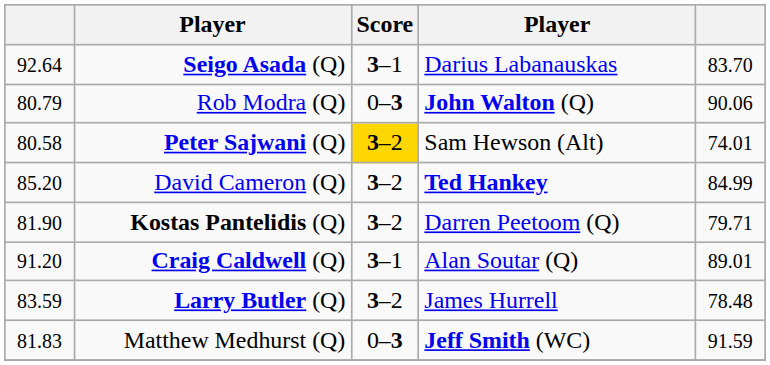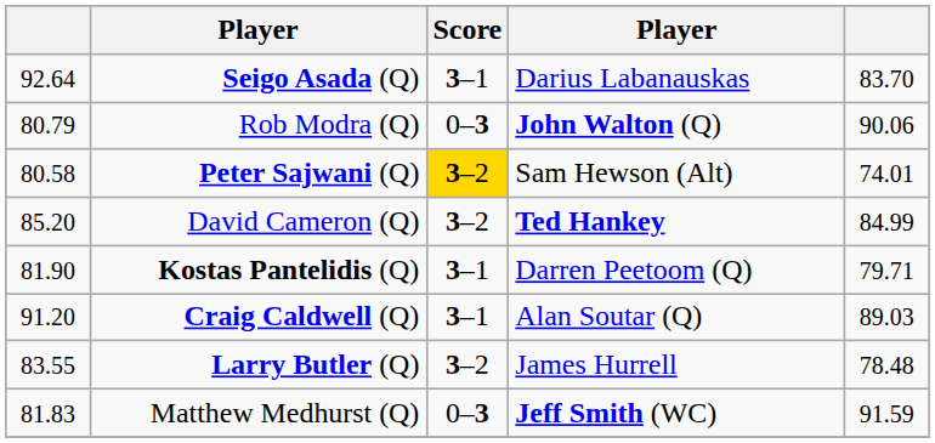 <table class="wikitable" style="font-size:90%">
 <tr>
 <th width=35px></th>
 <th width=160px>Player</th>
 <th>Score</th>
 <th width=160px>Player</th>
 <th width=35px></th>
 </tr>
 <tr>
 <td align=center><small><span>92.64</span></small></td>
 <td align=right><strong><a href='#'>Seigo Asada</a> </strong> (Q)</td>
 <td align="center"><strong>3</strong>–1</td>
 <td> <a href='#'>Darius Labanauskas</a></td>
 <td align=center><small><span>83.70</span></small></td>
 </tr>
 <tr>
 <td align=center><small><span>80.79</span></small></td>
 <td align=right><a href='#'>Rob Modra</a>  (Q)</td>
 <td align="center">0–<strong>3</strong></td>
 <td> <strong><a href='#'>John Walton</a></strong> (Q)</td>
 <td align=center><small><span>90.06</span></small></td>
 </tr>
 <tr>
 <td align=center><small><span>80.58</span></small></td>
 <td align=right><strong><a href='#'>Peter Sajwani</a></strong>  (Q)</td>
 <td align="center" style="background: gold;"><strong>3</strong>–2</td>
 <td> Sam Hewson (Alt)</td>
 <td align=center><small><span>74.01</span></small></td>
 </tr>
 <tr>
 <td align=center><small><span>85.20</span></small></td>
 <td align=right><a href='#'>David Cameron</a>  (Q)</td>
 <td align="center"><strong>3</strong>–2</td>
 <td><strong> <a href='#'>Ted Hankey</a></strong></td>
 <td align=center><small><span>84.99</span></small></td>
 </tr>
 <tr>
 <td align=center><small><span>81.90</span></small></td>
 <td align=right><strong>Kostas Pantelidis </strong> (Q)</td>
-<td align="center"><strong>3</strong>–2</td>
+<td align="center"><strong>3</strong>–1</td>
 <td> <a href='#'>Darren Peetoom</a> (Q)</td>
 <td align=center><small><span>79.71</span></small></td>
 </tr>
 <tr>
 <td align=center><small><span>91.20</span></small></td>
 <td align=right><strong><a href='#'>Craig Caldwell</a> </strong> (Q)</td>
 <td align="center"><strong>3</strong>–1</td>
 <td> <a href='#'>Alan Soutar</a> (Q)</td>
-<td align=center><small><span>89.01</span></small></td>
+<td align=center><small><span>89.03</span></small></td>
 </tr>
 <tr>
-<td align=center><small><span>83.59</span></small></td>
+<td align=center><small><span>83.55</span></small></td>
 <td align=right><strong><a href='#'>Larry Butler</a></strong>  (Q)</td>
 <td align="center"><strong>3</strong>–2</td>
 <td> <a href='#'>James Hurrell</a></td>
 <td align=center><small><span>78.48</span></small></td>
 </tr>
 <tr>
 <td align=center><small><span>81.83</span></small></td>
 <td align=right>Matthew Medhurst  (Q)</td>
 <td align="center">0–<strong>3</strong></td>
 <td><strong> <a href='#'>Jeff Smith</a></strong> (WC)</td>
 <td align=center><small><span>91.59</span></small></td>
 </tr>
 <tr>
 </tr>
 </table>
